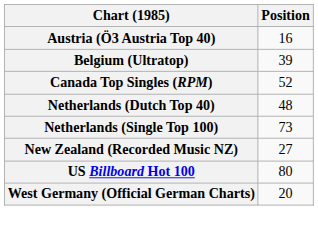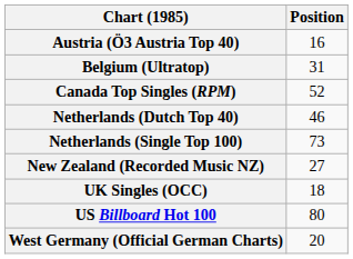 <table class="wikitable sortable plainrowheaders" style="text-align:center">
 <tr>
 <th scope="col">Chart (1985)</th>
 <th scope="col">Position</th>
 </tr>
 <tr>
 <th scope="row">Austria (Ö3 Austria Top 40)</th>
 <td>16</td>
 </tr>
 <tr>
 <th scope="row">Belgium (Ultratop)</th>
-<td>39</td>
+<td>31</td>
 </tr>
 <tr>
 <th scope="row">Canada Top Singles (<em>RPM</em>)</th>
 <td>52</td>
 </tr>
 <tr>
 <th scope="row">Netherlands (Dutch Top 40)</th>
-<td>48</td>
+<td>46</td>
 </tr>
 <tr>
 <th scope="row">Netherlands (Single Top 100)</th>
 <td>73</td>
 </tr>
 <tr>
 <th scope="row">New Zealand (Recorded Music NZ)</th>
 <td>27</td>
 </tr>
 <tr>
+<th scope="row">UK Singles (OCC)</th>
+<td>18</td>
+</tr>
+<tr>
 <th scope="row">US <a href='#'><em>Billboard</em> Hot 100</a></th>
 <td>80</td>
 </tr>
 <tr>
 <th scope="row">West Germany (Official German Charts)</th>
 <td>20</td>
 </tr>
 </table>
